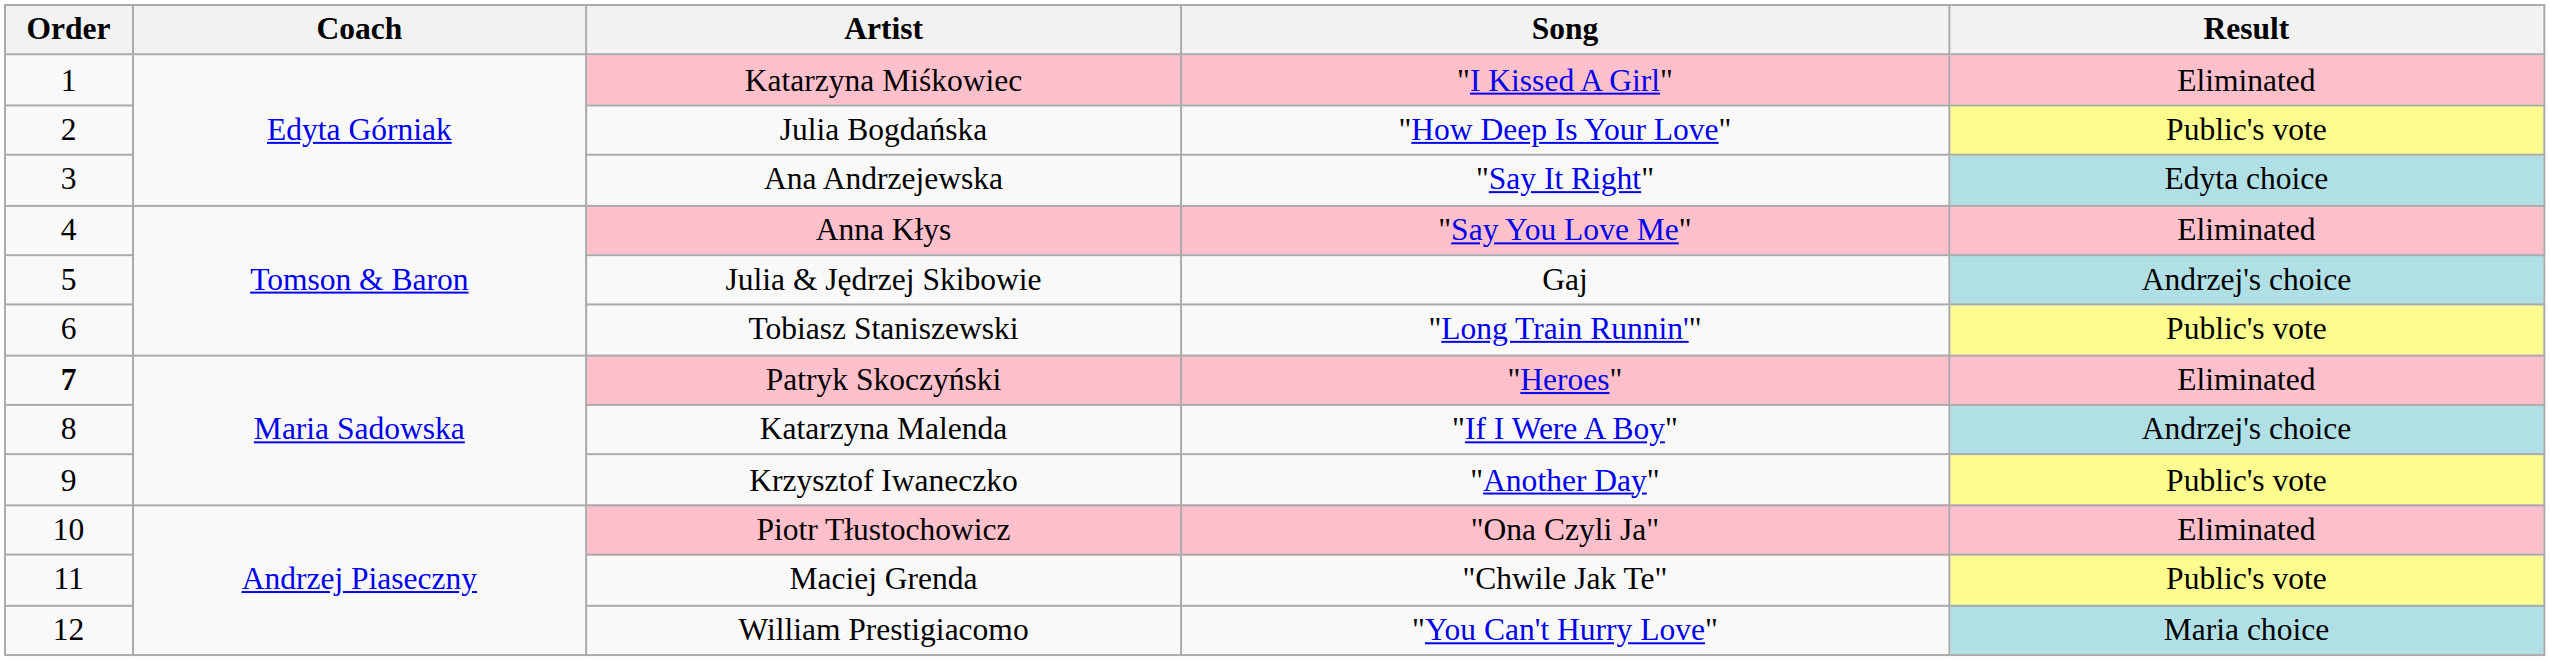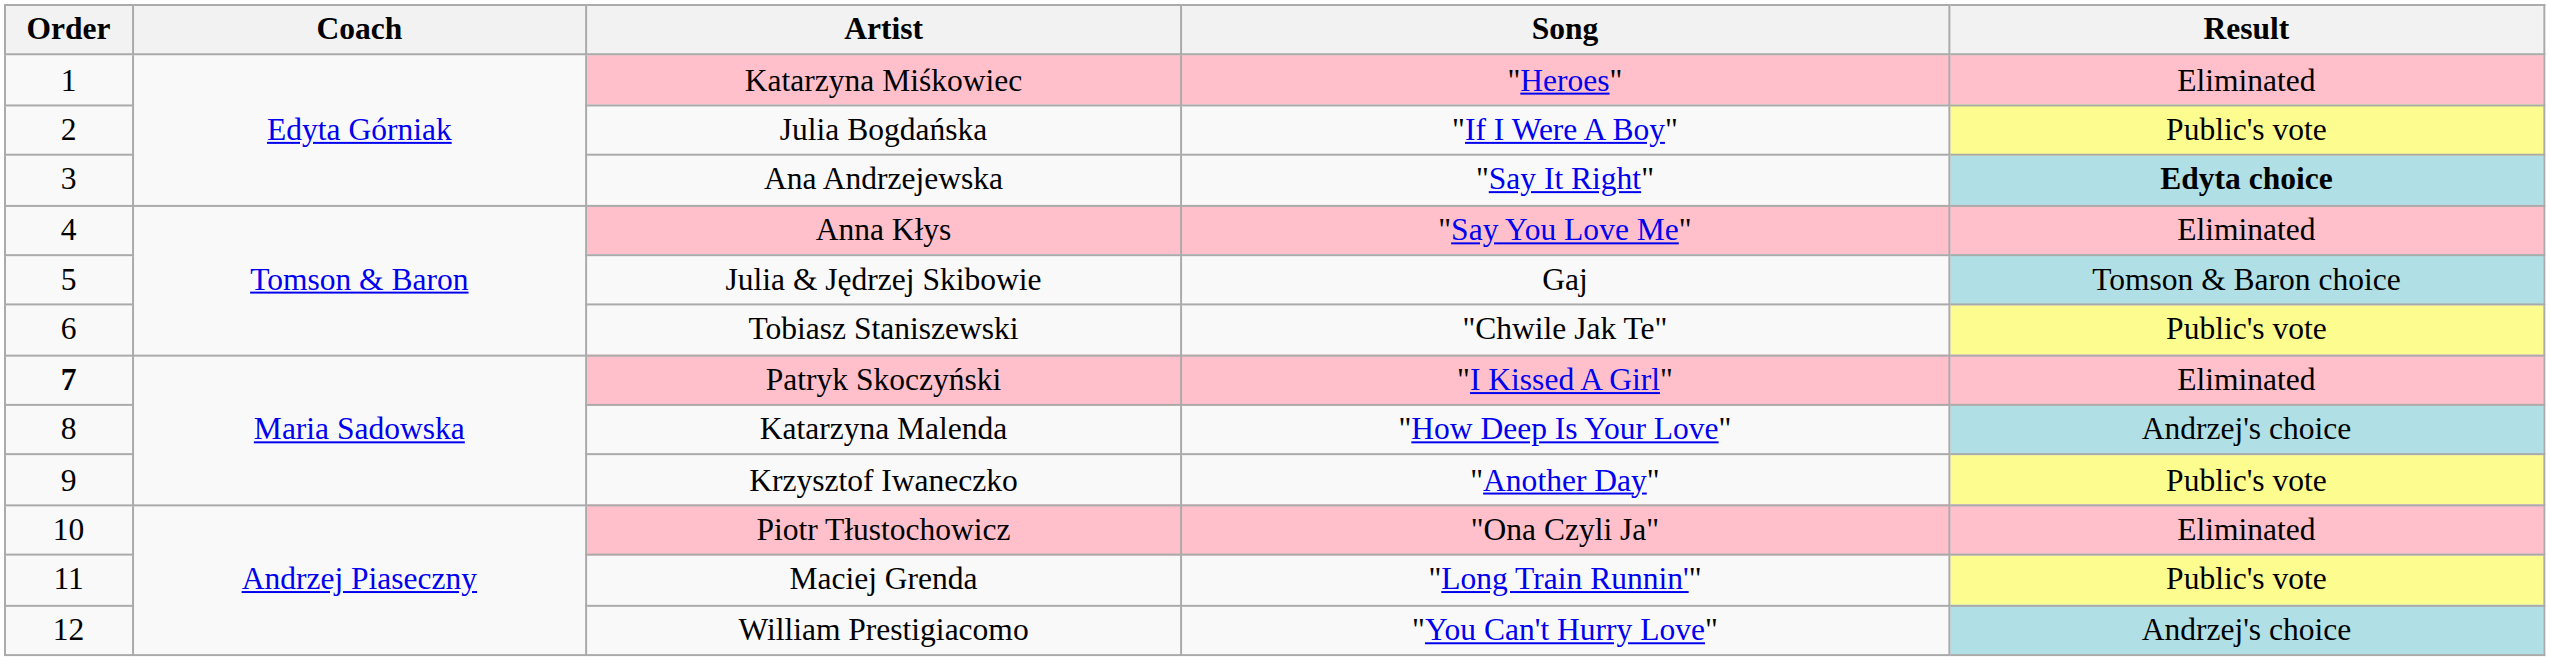 <table class="wikitable" style="text-align:center; width:65%;">
 <tr>
 <th scope="col" style="width:03%;">Order</th>
 <th scope="col" style="width:13%;">Coach</th>
 <th scope="col" style="width:17%;">Artist</th>
 <th scope="col" style="width:22%;">Song</th>
 <th scope="col" style="width:17%;">Result</th>
 </tr>
 <tr>
 <td scope="row">1</td>
 <td rowspan="3"><a href='#'>Edyta Górniak</a></td>
 <td style="background:pink;">Katarzyna Miśkowiec</td>
-<td style="background:pink;">"<a href='#'>I Kissed A Girl</a>"</td>
+<td style="background:pink;">"<a href='#'>Heroes</a>"</td>
 <td style="background:pink;">Eliminated</td>
 </tr>
 <tr>
 <td scope="row">2</td>
 <td>Julia Bogdańska</td>
-<td>"<a href='#'>How Deep Is Your Love</a>"</td>
+<td>"<a href='#'>If I Were A Boy</a>"</td>
 <td style="background:#fdfc8f;">Public's vote</td>
 </tr>
 <tr>
 <td scope="row">3</td>
 <td>Ana Andrzejewska</td>
 <td>"<a href='#'>Say It Right</a>"</td>
-<td style="background:#B0E0E6;">Edyta choice</td>
+<td style="background:#B0E0E6;"><strong>Edyta choice</strong></td>
 </tr>
 <tr>
 <td scope="row">4</td>
 <td rowspan="3"><a href='#'>Tomson & Baron</a></td>
 <td style="background:pink;">Anna Kłys</td>
 <td style="background:pink;">"<a href='#'>Say You Love Me</a>"</td>
 <td style="background:pink;">Eliminated</td>
 </tr>
 <tr>
 <td scope="row">5</td>
 <td>Julia & Jędrzej Skibowie</td>
 <td>Gaj</td>
-<td style="background:#B0E0E6;">Andrzej's choice</td>
+<td style="background:#B0E0E6;">Tomson & Baron choice</td>
 </tr>
 <tr>
 <td scope="row">6</td>
 <td>Tobiasz Staniszewski</td>
-<td>"<a href='#'>Long Train Runnin'</a>"</td>
+<td>"Chwile Jak Te"</td>
 <td style="background:#fdfc8f;">Public's vote</td>
 </tr>
 <tr>
 <td scope="row"><strong>7</strong></td>
 <td rowspan="3"><a href='#'>Maria Sadowska</a></td>
 <td style="background:pink;">Patryk Skoczyński</td>
-<td style="background:pink;">"<a href='#'>Heroes</a>"</td>
+<td style="background:pink;">"<a href='#'>I Kissed A Girl</a>"</td>
 <td style="background:pink;">Eliminated</td>
 </tr>
 <tr>
 <td scope="row">8</td>
 <td>Katarzyna Malenda</td>
-<td>"<a href='#'>If I Were A Boy</a>"</td>
+<td>"<a href='#'>How Deep Is Your Love</a>"</td>
 <td style="background:#B0E0E6;">Andrzej's choice</td>
 </tr>
 <tr>
 <td scope="row">9</td>
 <td>Krzysztof Iwaneczko</td>
 <td>"<a href='#'>Another Day</a>"</td>
 <td style="background:#fdfc8f;">Public's vote</td>
 </tr>
 <tr>
 <td scope="row">10</td>
 <td rowspan="3"><a href='#'>Andrzej Piaseczny</a></td>
 <td style="background:pink;">Piotr Tłustochowicz</td>
 <td style="background:pink;">"Ona Czyli Ja"</td>
 <td style="background:pink;">Eliminated</td>
 </tr>
 <tr>
 <td scope="row">11</td>
 <td>Maciej Grenda</td>
-<td>"Chwile Jak Te"</td>
+<td>"<a href='#'>Long Train Runnin'</a>"</td>
 <td style="background:#fdfc8f;">Public's vote</td>
 </tr>
 <tr>
 <td scope="row">12</td>
 <td>William Prestigiacomo</td>
 <td>"<a href='#'>You Can't Hurry Love</a>"</td>
-<td style="background:#B0E0E6;">Maria choice</td>
+<td style="background:#B0E0E6;">Andrzej's choice</td>
 </tr>
 </table>
